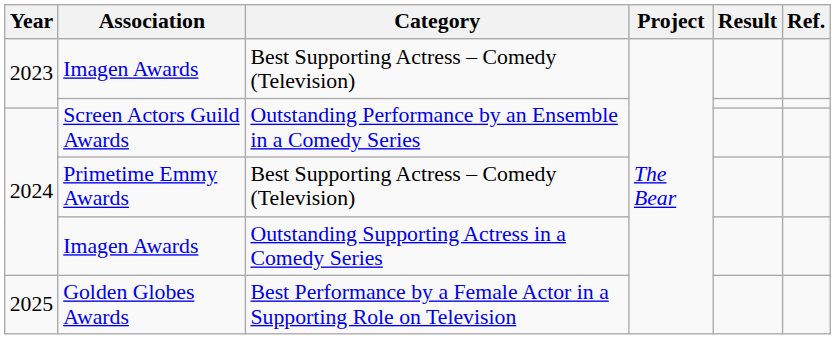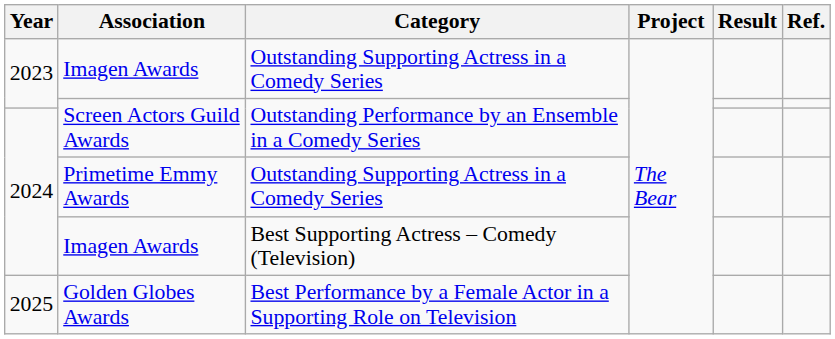 <table class="wikitable">
 <tr>
 <th>Year</th>
 <th>Association</th>
 <th>Category</th>
 <th>Project</th>
 <th>Result</th>
 <th>Ref.</th>
 </tr>
 <tr>
 <td rowspan="2">2023</td>
 <td><a href='#'>Imagen Awards</a></td>
-<td>Best Supporting Actress – Comedy (Television)</td>
+<td><a href='#'>Outstanding Supporting Actress in a Comedy Series</a></td>
 <td rowspan="6"><em><a href='#'>The Bear</a></em></td>
 <td></td>
 <td></td>
 </tr>
 <tr>
 <td rowspan="2"><a href='#'>Screen Actors Guild Awards</a></td>
 <td rowspan="2"><a href='#'>Outstanding Performance by an Ensemble in a Comedy Series</a></td>
 <td></td>
 <td></td>
 </tr>
 <tr>
 <td rowspan="3">2024</td>
 <td></td>
 <td></td>
 </tr>
 <tr>
 <td><a href='#'>Primetime Emmy Awards</a></td>
-<td>Best Supporting Actress – Comedy (Television)</td>
+<td><a href='#'>Outstanding Supporting Actress in a Comedy Series</a></td>
 <td></td>
 <td></td>
 </tr>
 <tr>
 <td><a href='#'>Imagen Awards</a></td>
-<td><a href='#'>Outstanding Supporting Actress in a Comedy Series</a></td>
+<td>Best Supporting Actress – Comedy (Television)</td>
 <td></td>
 <td></td>
 </tr>
 <tr>
 <td>2025</td>
 <td><a href='#'>Golden Globes Awards</a></td>
 <td><a href='#'>Best Performance by a Female Actor in a Supporting Role on Television</a></td>
 <td></td>
 <td></td>
 </tr>
 </table>
